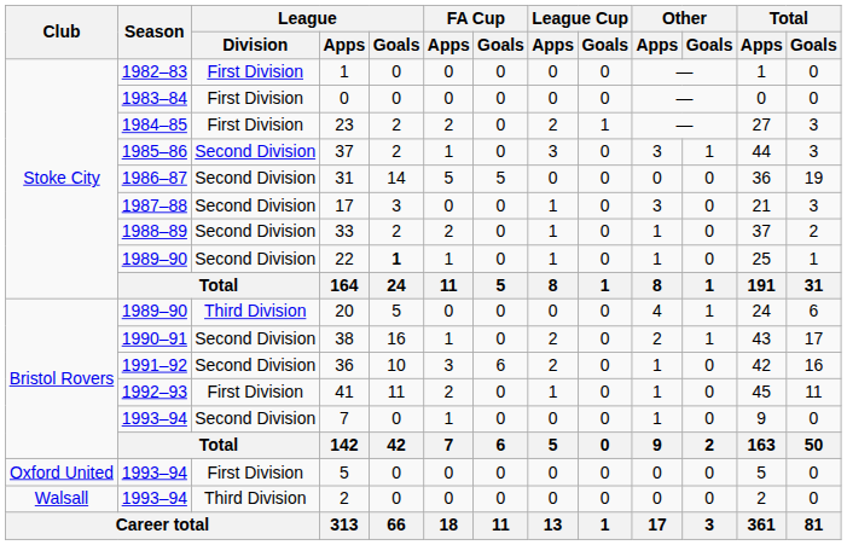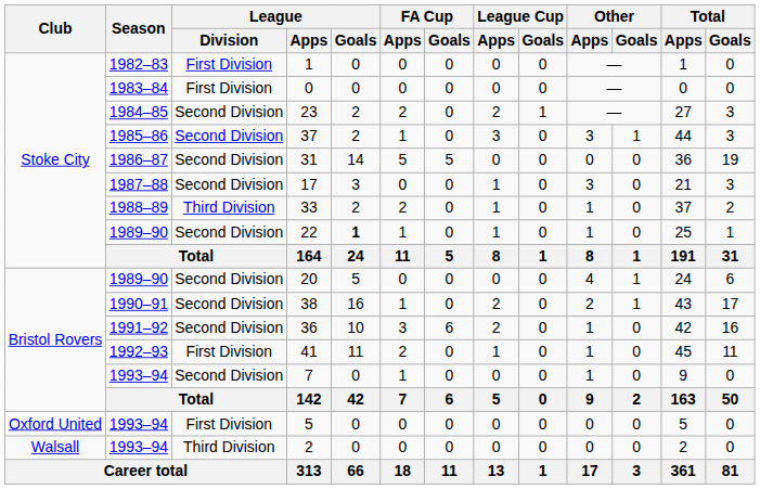 <table class="wikitable" style="text-align: center;">
 <tr>
 <th rowspan="2">Club</th>
 <th rowspan="2">Season</th>
 <th colspan="3">League</th>
 <th colspan="2">FA Cup</th>
 <th colspan="2">League Cup</th>
 <th colspan="2">Other</th>
 <th colspan="2">Total</th>
 </tr>
 <tr>
 <th>Division</th>
 <th>Apps</th>
 <th>Goals</th>
 <th>Apps</th>
 <th>Goals</th>
 <th>Apps</th>
 <th>Goals</th>
 <th>Apps</th>
 <th>Goals</th>
 <th>Apps</th>
 <th>Goals</th>
 </tr>
 <tr>
 <td rowspan="9"><a href='#'>Stoke City</a></td>
 <td><a href='#'>1982–83</a></td>
 <td><a href='#'>First Division</a></td>
 <td>1</td>
 <td>0</td>
 <td>0</td>
 <td>0</td>
 <td>0</td>
 <td>0</td>
 <td colspan=2>—</td>
 <td>1</td>
 <td>0</td>
 </tr>
 <tr>
 <td><a href='#'>1983–84</a></td>
 <td>First Division</td>
 <td>0</td>
 <td>0</td>
 <td>0</td>
 <td>0</td>
 <td>0</td>
 <td>0</td>
 <td colspan=2>—</td>
 <td>0</td>
 <td>0</td>
 </tr>
 <tr>
 <td><a href='#'>1984–85</a></td>
-<td>First Division</td>
+<td>Second Division</td>
 <td>23</td>
 <td>2</td>
 <td>2</td>
 <td>0</td>
 <td>2</td>
 <td>1</td>
 <td colspan=2>—</td>
 <td>27</td>
 <td>3</td>
 </tr>
 <tr>
 <td><a href='#'>1985–86</a></td>
 <td><a href='#'>Second Division</a></td>
 <td>37</td>
 <td>2</td>
 <td>1</td>
 <td>0</td>
 <td>3</td>
 <td>0</td>
 <td>3</td>
 <td>1</td>
 <td>44</td>
 <td>3</td>
 </tr>
 <tr>
 <td><a href='#'>1986–87</a></td>
 <td>Second Division</td>
 <td>31</td>
 <td>14</td>
 <td>5</td>
 <td>5</td>
 <td>0</td>
 <td>0</td>
 <td>0</td>
 <td>0</td>
 <td>36</td>
 <td>19</td>
 </tr>
 <tr>
 <td><a href='#'>1987–88</a></td>
 <td>Second Division</td>
 <td>17</td>
 <td>3</td>
 <td>0</td>
 <td>0</td>
 <td>1</td>
 <td>0</td>
 <td>3</td>
 <td>0</td>
 <td>21</td>
 <td>3</td>
 </tr>
 <tr>
 <td><a href='#'>1988–89</a></td>
-<td>Second Division</td>
+<td><a href='#'>Third Division</a></td>
 <td>33</td>
 <td>2</td>
 <td>2</td>
 <td>0</td>
 <td>1</td>
 <td>0</td>
 <td>1</td>
 <td>0</td>
 <td>37</td>
 <td>2</td>
 </tr>
 <tr>
 <td><a href='#'>1989–90</a></td>
 <td>Second Division</td>
 <td>22</td>
 <td><strong>1</strong></td>
 <td>1</td>
 <td>0</td>
 <td>1</td>
 <td>0</td>
 <td>1</td>
 <td>0</td>
 <td>25</td>
 <td>1</td>
 </tr>
 <tr>
 <th colspan="2">Total</th>
 <th>164</th>
 <th>24</th>
 <th>11</th>
 <th>5</th>
 <th>8</th>
 <th>1</th>
 <th>8</th>
 <th>1</th>
 <th>191</th>
 <th>31</th>
 </tr>
 <tr>
 <td rowspan="6"><a href='#'>Bristol Rovers</a></td>
 <td><a href='#'>1989–90</a></td>
-<td><a href='#'>Third Division</a></td>
+<td>Second Division</td>
 <td>20</td>
 <td>5</td>
 <td>0</td>
 <td>0</td>
 <td>0</td>
 <td>0</td>
 <td>4</td>
 <td>1</td>
 <td>24</td>
 <td>6</td>
 </tr>
 <tr>
 <td><a href='#'>1990–91</a></td>
 <td>Second Division</td>
 <td>38</td>
 <td>16</td>
 <td>1</td>
 <td>0</td>
 <td>2</td>
 <td>0</td>
 <td>2</td>
 <td>1</td>
 <td>43</td>
 <td>17</td>
 </tr>
 <tr>
 <td><a href='#'>1991–92</a></td>
 <td>Second Division</td>
 <td>36</td>
 <td>10</td>
 <td>3</td>
 <td>6</td>
 <td>2</td>
 <td>0</td>
 <td>1</td>
 <td>0</td>
 <td>42</td>
 <td>16</td>
 </tr>
 <tr>
 <td><a href='#'>1992–93</a></td>
 <td>First Division</td>
 <td>41</td>
 <td>11</td>
 <td>2</td>
 <td>0</td>
 <td>1</td>
 <td>0</td>
 <td>1</td>
 <td>0</td>
 <td>45</td>
 <td>11</td>
 </tr>
 <tr>
 <td><a href='#'>1993–94</a></td>
 <td>Second Division</td>
 <td>7</td>
 <td>0</td>
 <td>1</td>
 <td>0</td>
 <td>0</td>
 <td>0</td>
 <td>1</td>
 <td>0</td>
 <td>9</td>
 <td>0</td>
 </tr>
 <tr>
 <th colspan="2">Total</th>
 <th>142</th>
 <th>42</th>
 <th>7</th>
 <th>6</th>
 <th>5</th>
 <th>0</th>
 <th>9</th>
 <th>2</th>
 <th>163</th>
 <th>50</th>
 </tr>
 <tr>
 <td><a href='#'>Oxford United</a></td>
 <td><a href='#'>1993–94</a></td>
 <td>First Division</td>
 <td>5</td>
 <td>0</td>
 <td>0</td>
 <td>0</td>
 <td>0</td>
 <td>0</td>
 <td>0</td>
 <td>0</td>
 <td>5</td>
 <td>0</td>
 </tr>
 <tr>
 <td><a href='#'>Walsall</a></td>
 <td><a href='#'>1993–94</a></td>
 <td>Third Division</td>
 <td>2</td>
 <td>0</td>
 <td>0</td>
 <td>0</td>
 <td>0</td>
 <td>0</td>
 <td>0</td>
 <td>0</td>
 <td>2</td>
 <td>0</td>
 </tr>
 <tr>
 <th colspan="3">Career total</th>
 <th>313</th>
 <th>66</th>
 <th>18</th>
 <th>11</th>
 <th>13</th>
 <th>1</th>
 <th>17</th>
 <th>3</th>
 <th>361</th>
 <th>81</th>
 </tr>
 </table>
